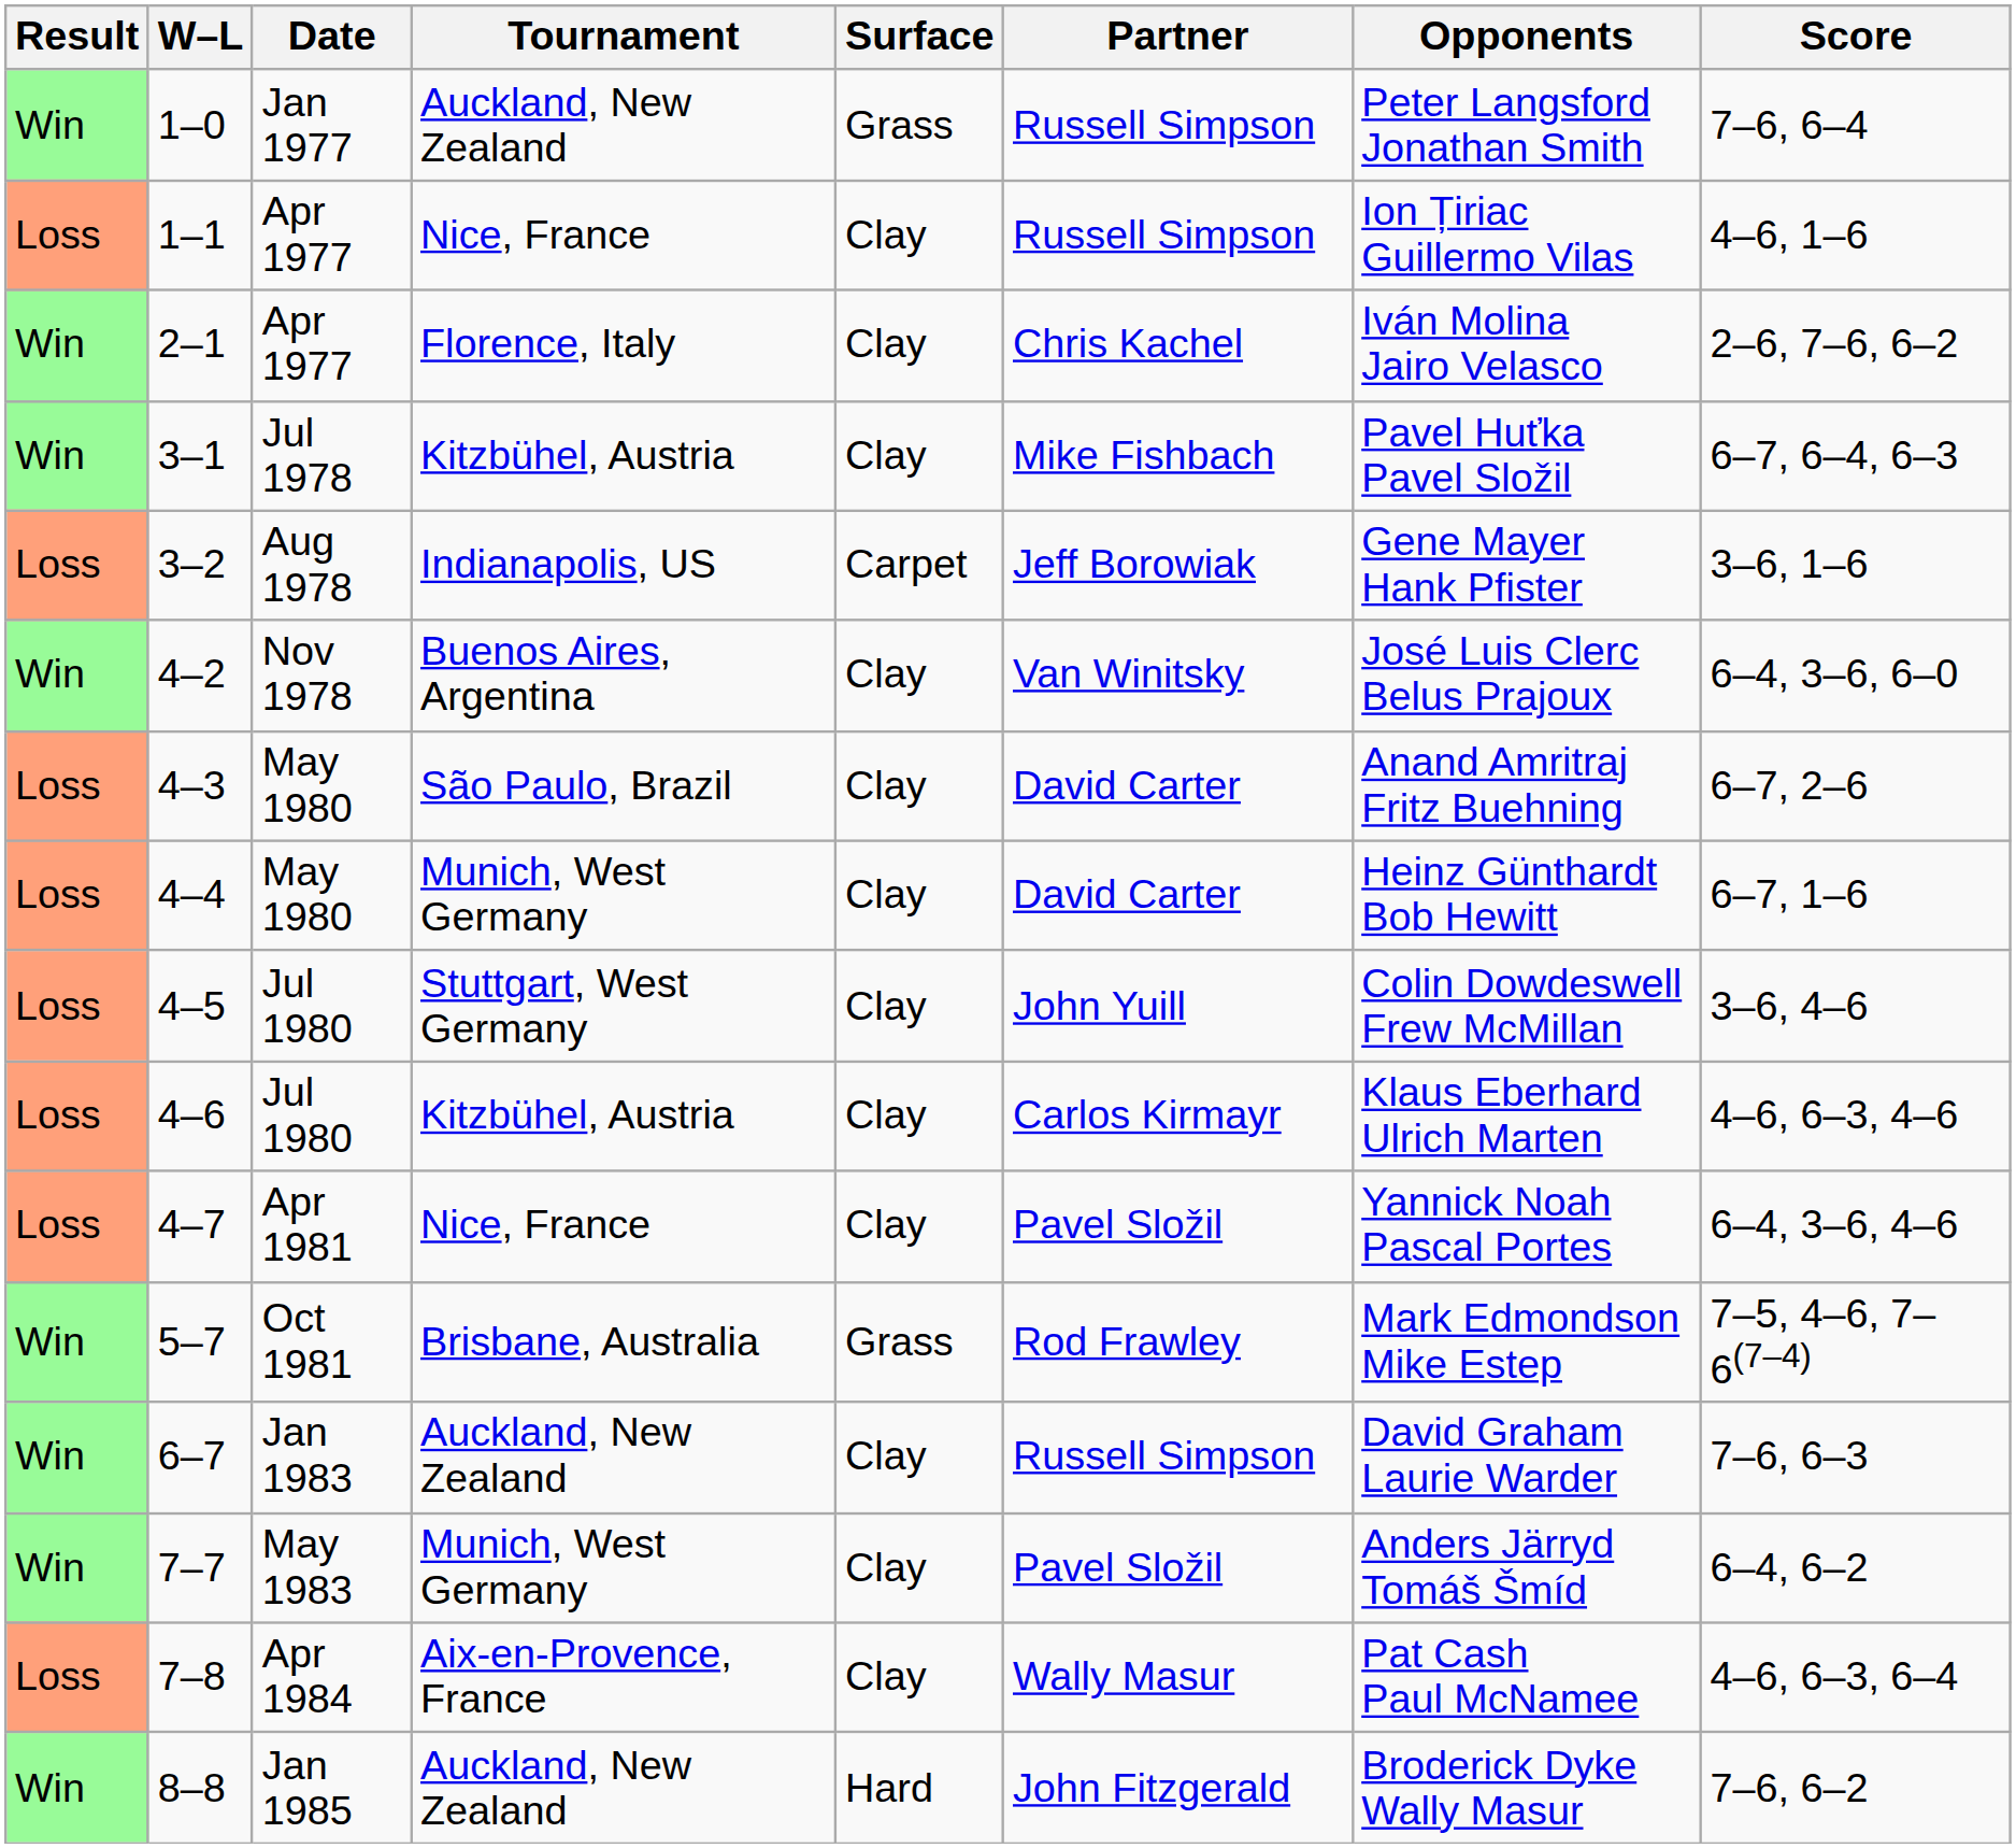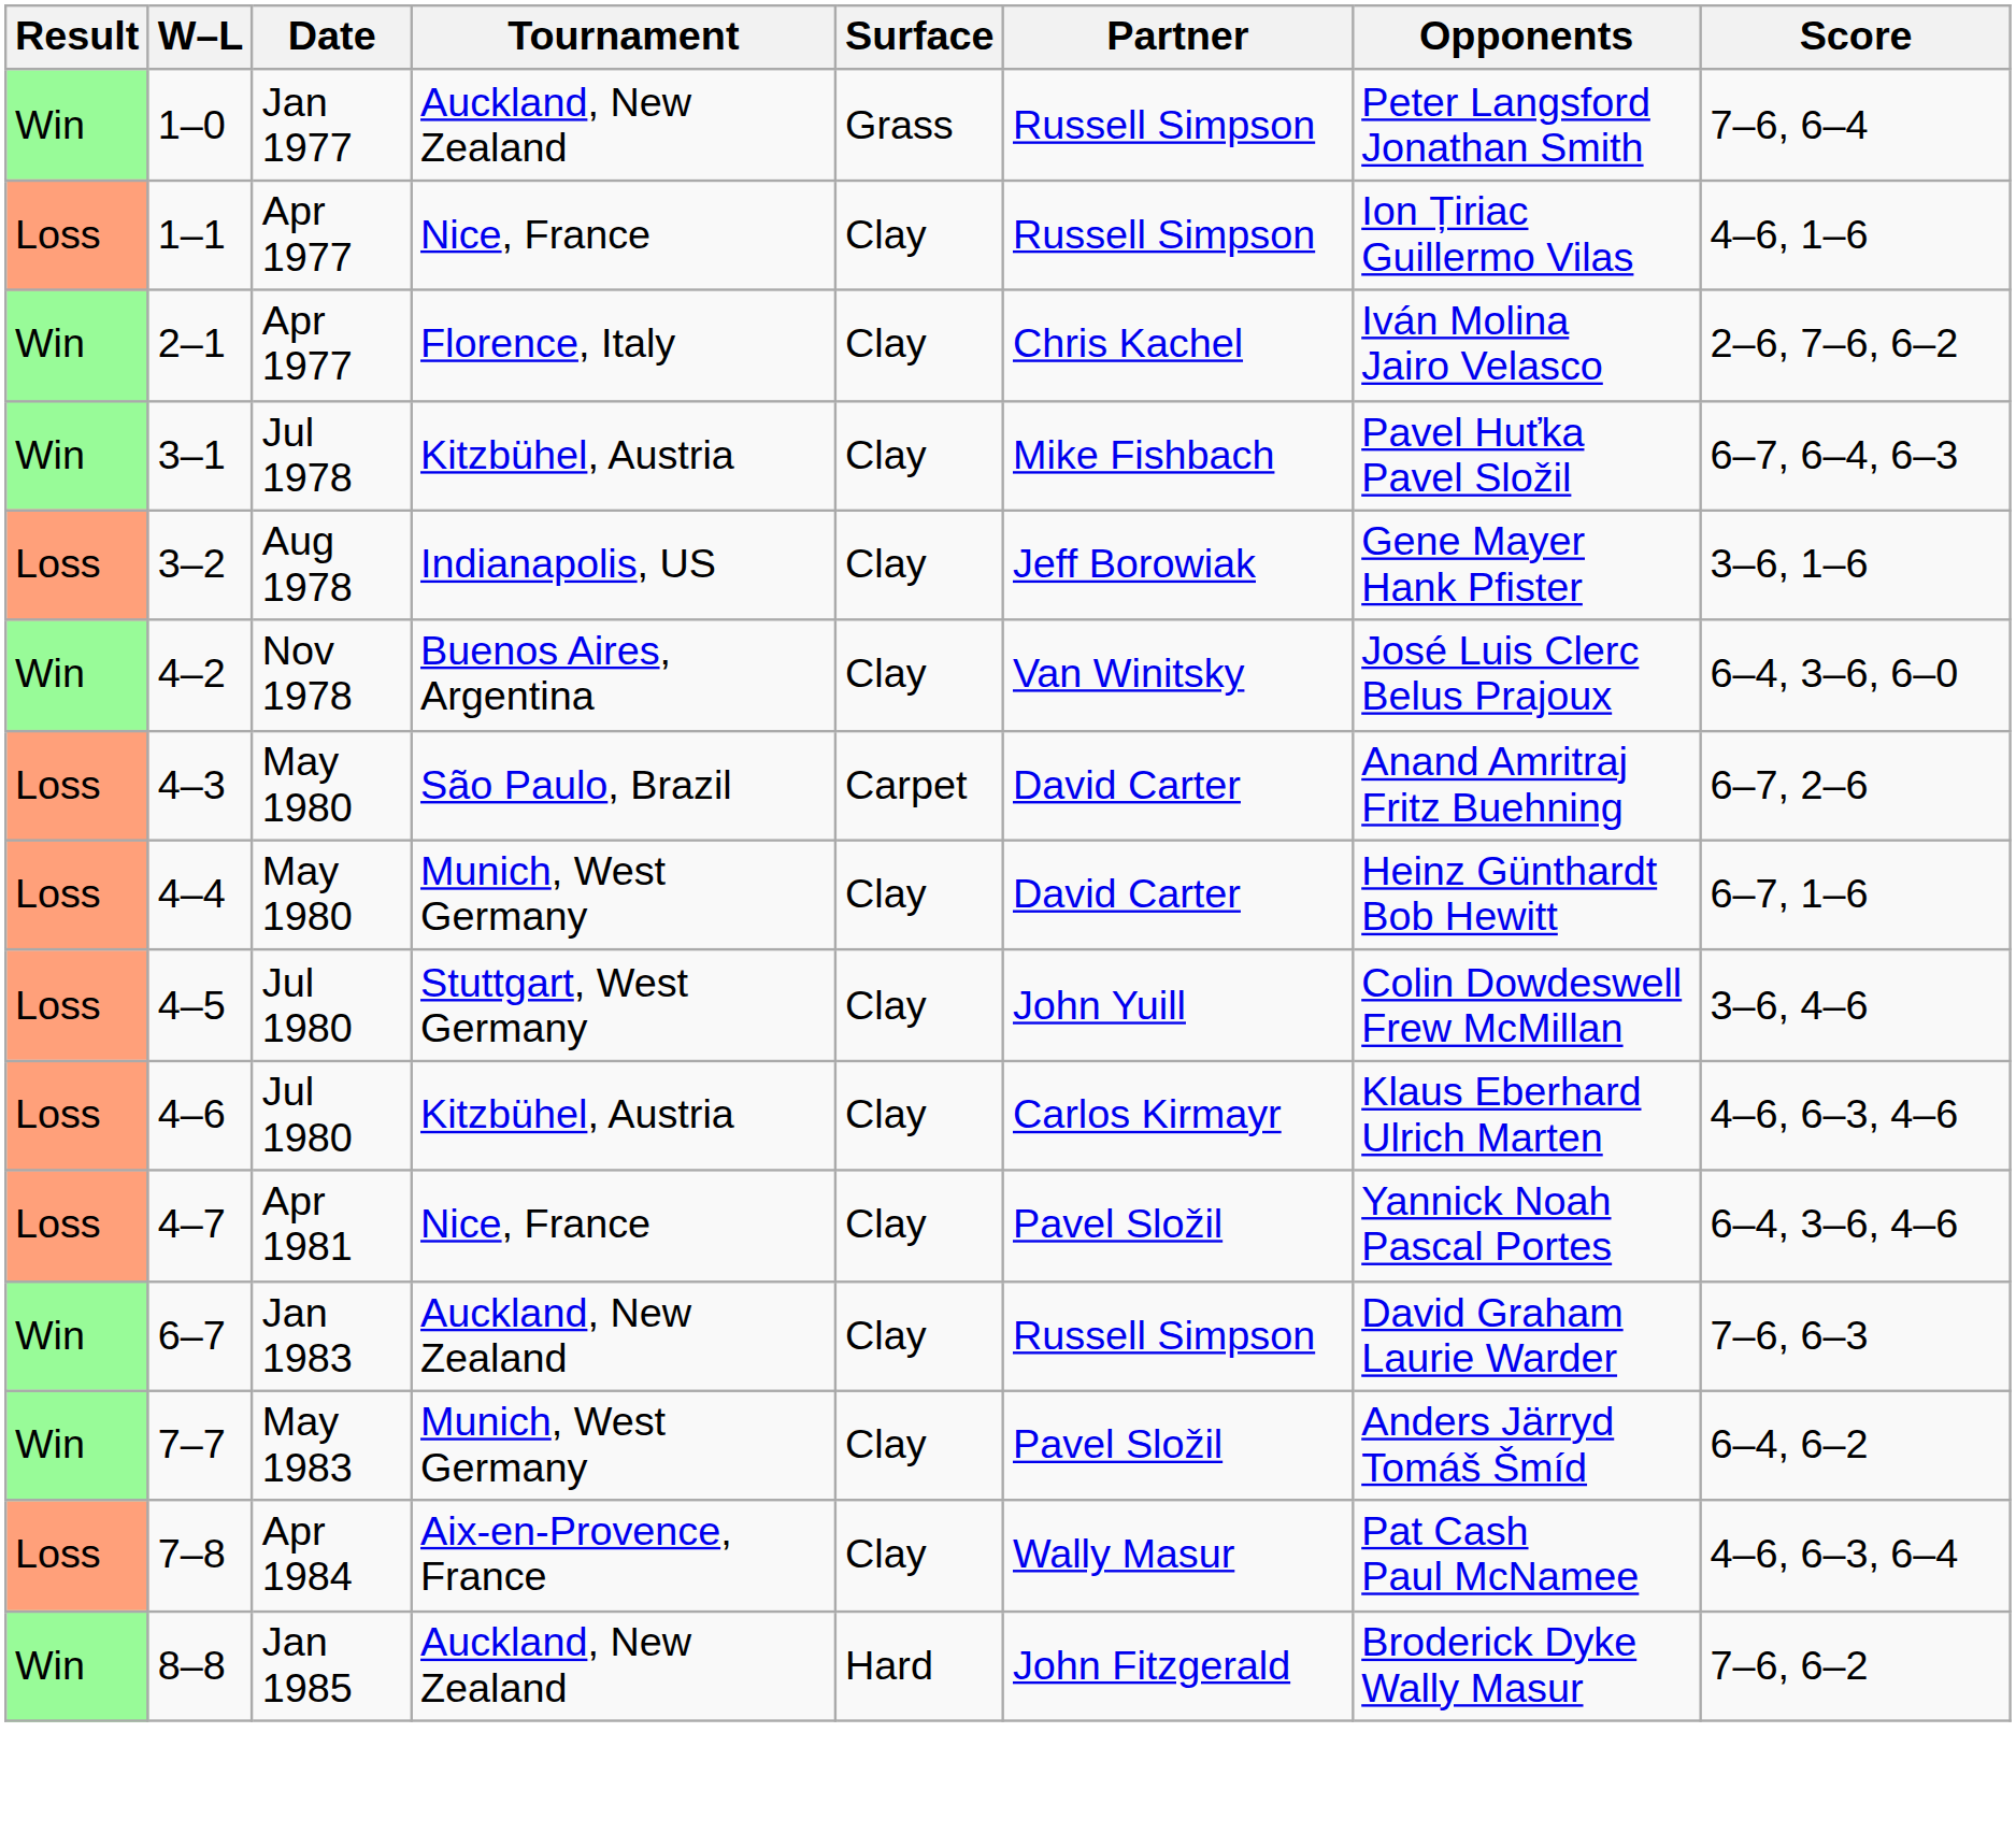 <table class="sortable wikitable">
 <tr>
 <th>Result</th>
 <th class="unsortable">W–L</th>
 <th style="width:55px">Date</th>
 <th style="width:160px">Tournament</th>
 <th style="width:50px">Surface</th>
 <th style="width:130px">Partner</th>
 <th style="width:130px">Opponents</th>
 <th style="width:115px" class="unsortable">Score</th>
 </tr>
 <tr>
 <td style="background:#98fb98;">Win</td>
 <td>1–0</td>
 <td>Jan 1977</td>
 <td><a href='#'>Auckland</a>, New Zealand</td>
 <td>Grass</td>
 <td> <a href='#'>Russell Simpson</a></td>
 <td> <a href='#'>Peter Langsford</a> <br>  <a href='#'>Jonathan Smith</a></td>
 <td>7–6, 6–4</td>
 </tr>
 <tr>
 <td style="background:#ffa07a;">Loss</td>
 <td>1–1</td>
 <td>Apr 1977</td>
 <td><a href='#'>Nice</a>, France</td>
 <td>Clay</td>
 <td> <a href='#'>Russell Simpson</a></td>
 <td> <a href='#'>Ion Țiriac</a> <br>  <a href='#'>Guillermo Vilas</a></td>
 <td>4–6, 1–6</td>
 </tr>
 <tr>
 <td style="background:#98fb98;">Win</td>
 <td>2–1</td>
 <td>Apr 1977</td>
 <td><a href='#'>Florence</a>, Italy</td>
 <td>Clay</td>
 <td> <a href='#'>Chris Kachel</a></td>
 <td> <a href='#'>Iván Molina</a> <br>  <a href='#'>Jairo Velasco</a></td>
 <td>2–6, 7–6, 6–2</td>
 </tr>
 <tr>
 <td style="background:#98fb98;">Win</td>
 <td>3–1</td>
 <td>Jul 1978</td>
 <td><a href='#'>Kitzbühel</a>, Austria</td>
 <td>Clay</td>
 <td> <a href='#'>Mike Fishbach</a></td>
 <td> <a href='#'>Pavel Huťka</a><br> <a href='#'>Pavel Složil</a></td>
 <td>6–7, 6–4, 6–3</td>
 </tr>
 <tr>
 <td style="background:#ffa07a;">Loss</td>
 <td>3–2</td>
 <td>Aug 1978</td>
 <td><a href='#'>Indianapolis</a>, US</td>
-<td>Carpet</td>
+<td>Clay</td>
 <td> <a href='#'>Jeff Borowiak</a></td>
 <td> <a href='#'>Gene Mayer</a> <br>  <a href='#'>Hank Pfister</a></td>
 <td>3–6, 1–6</td>
 </tr>
 <tr>
 <td style="background:#98fb98;">Win</td>
 <td>4–2</td>
 <td>Nov 1978</td>
 <td><a href='#'>Buenos Aires</a>, Argentina</td>
 <td>Clay</td>
 <td> <a href='#'>Van Winitsky</a></td>
 <td> <a href='#'>José Luis Clerc</a> <br>  <a href='#'>Belus Prajoux</a></td>
 <td>6–4, 3–6, 6–0</td>
 </tr>
 <tr>
 <td style="background:#ffa07a;">Loss</td>
 <td>4–3</td>
 <td>May 1980</td>
 <td><a href='#'>São Paulo</a>, Brazil</td>
-<td>Clay</td>
+<td>Carpet</td>
 <td> <a href='#'>David Carter</a></td>
 <td> <a href='#'>Anand Amritraj</a> <br>  <a href='#'>Fritz Buehning</a></td>
 <td>6–7, 2–6</td>
 </tr>
 <tr>
 <td style="background:#ffa07a;">Loss</td>
 <td>4–4</td>
 <td>May 1980</td>
 <td><a href='#'>Munich</a>, West Germany</td>
 <td>Clay</td>
 <td> <a href='#'>David Carter</a></td>
 <td> <a href='#'>Heinz Günthardt</a> <br>  <a href='#'>Bob Hewitt</a></td>
 <td>6–7, 1–6</td>
 </tr>
 <tr>
 <td style="background:#ffa07a;">Loss</td>
 <td>4–5</td>
 <td>Jul 1980</td>
 <td><a href='#'>Stuttgart</a>, West Germany</td>
 <td>Clay</td>
 <td> <a href='#'>John Yuill</a></td>
 <td> <a href='#'>Colin Dowdeswell</a> <br>  <a href='#'>Frew McMillan</a></td>
 <td>3–6, 4–6</td>
 </tr>
 <tr>
 <td style="background:#ffa07a;">Loss</td>
 <td>4–6</td>
 <td>Jul 1980</td>
 <td><a href='#'>Kitzbühel</a>, Austria</td>
 <td>Clay</td>
 <td> <a href='#'>Carlos Kirmayr</a></td>
 <td> <a href='#'>Klaus Eberhard</a> <br>  <a href='#'>Ulrich Marten</a></td>
 <td>4–6, 6–3, 4–6</td>
 </tr>
 <tr>
 <td style="background:#ffa07a;">Loss</td>
 <td>4–7</td>
 <td>Apr 1981</td>
 <td><a href='#'>Nice</a>, France</td>
 <td>Clay</td>
 <td> <a href='#'>Pavel Složil</a></td>
 <td> <a href='#'>Yannick Noah</a> <br>  <a href='#'>Pascal Portes</a></td>
 <td>6–4, 3–6, 4–6</td>
 </tr>
 <tr>
 <td style="background:#98fb98;">Win</td>
-<td>5–7</td>
-<td>Oct 1981</td>
-<td><a href='#'>Brisbane</a>, Australia</td>
-<td>Grass</td>
-<td> <a href='#'>Rod Frawley</a></td>
-<td> <a href='#'>Mark Edmondson</a> <br>  <a href='#'>Mike Estep</a></td>
-<td>7–5, 4–6, 7–6<sup>(7–4)</sup></td>
-</tr>
-<tr>
-<td style="background:#98fb98;">Win</td>
 <td>6–7</td>
 <td>Jan 1983</td>
 <td><a href='#'>Auckland</a>, New Zealand</td>
 <td>Clay</td>
 <td> <a href='#'>Russell Simpson</a></td>
 <td> <a href='#'>David Graham</a> <br>  <a href='#'>Laurie Warder</a></td>
 <td>7–6, 6–3</td>
 </tr>
 <tr>
 <td style="background:#98fb98;">Win</td>
 <td>7–7</td>
 <td>May 1983</td>
 <td><a href='#'>Munich</a>, West Germany</td>
 <td>Clay</td>
 <td> <a href='#'>Pavel Složil</a></td>
 <td> <a href='#'>Anders Järryd</a> <br>  <a href='#'>Tomáš Šmíd</a></td>
 <td>6–4, 6–2</td>
 </tr>
 <tr>
 <td style="background:#ffa07a;">Loss</td>
 <td>7–8</td>
 <td>Apr 1984</td>
 <td><a href='#'>Aix-en-Provence</a>, France</td>
 <td>Clay</td>
 <td> <a href='#'>Wally Masur</a></td>
 <td> <a href='#'>Pat Cash</a><br> <a href='#'>Paul McNamee</a></td>
 <td>4–6, 6–3, 6–4</td>
 </tr>
 <tr>
 <td style="background:#98fb98;">Win</td>
 <td>8–8</td>
 <td>Jan 1985</td>
 <td><a href='#'>Auckland</a>, New Zealand</td>
 <td>Hard</td>
 <td> <a href='#'>John Fitzgerald</a></td>
 <td> <a href='#'>Broderick Dyke</a> <br>  <a href='#'>Wally Masur</a></td>
 <td>7–6, 6–2</td>
 </tr>
 </table>
